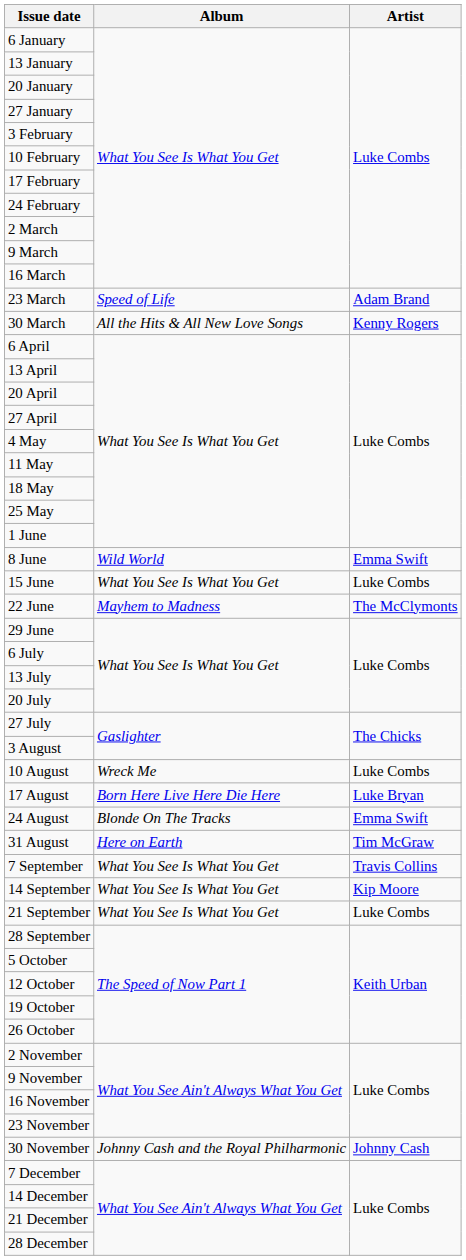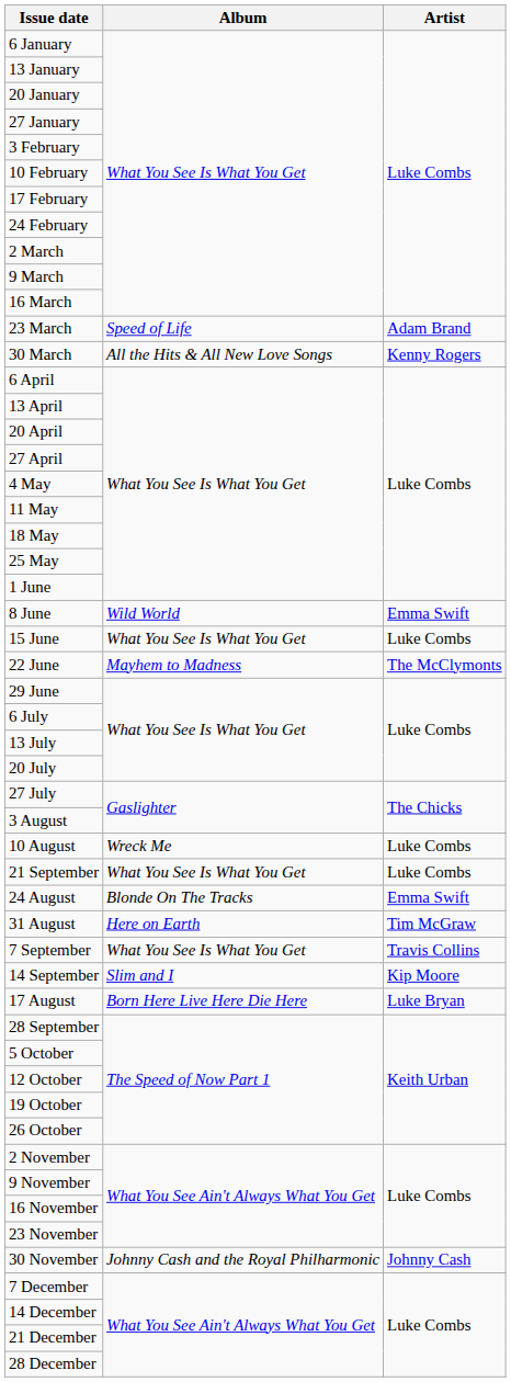 <table class=wikitable>
 <tr>
 <th>Issue date</th>
 <th>Album</th>
 <th>Artist</th>
 </tr>
 <tr>
 <td>6 January</td>
 <td rowspan="11"><em><a href='#'>What You See Is What You Get</a></em></td>
 <td rowspan="11"><a href='#'>Luke Combs</a></td>
 </tr>
 <tr>
 <td>13 January</td>
 </tr>
 <tr>
 <td>20 January</td>
 </tr>
 <tr>
 <td>27 January</td>
 </tr>
 <tr>
 <td>3 February</td>
 </tr>
 <tr>
 <td>10 February</td>
 </tr>
 <tr>
 <td>17 February</td>
 </tr>
 <tr>
 <td>24 February</td>
 </tr>
 <tr>
 <td>2 March</td>
 </tr>
 <tr>
 <td>9 March</td>
 </tr>
 <tr>
 <td>16 March</td>
 </tr>
 <tr>
 <td>23 March</td>
 <td><em><a href='#'>Speed of Life</a></em></td>
 <td><a href='#'>Adam Brand</a></td>
 </tr>
 <tr>
 <td>30 March</td>
 <td><em>All the Hits & All New Love Songs</em></td>
 <td><a href='#'>Kenny Rogers</a></td>
 </tr>
 <tr>
 <td>6 April</td>
 <td rowspan="9"><em>What You See Is What You Get</em></td>
 <td rowspan="9">Luke Combs</td>
 </tr>
 <tr>
 <td>13 April</td>
 </tr>
 <tr>
 <td>20 April</td>
 </tr>
 <tr>
 <td>27 April</td>
 </tr>
 <tr>
 <td>4 May</td>
 </tr>
 <tr>
 <td>11 May</td>
 </tr>
 <tr>
 <td>18 May</td>
 </tr>
 <tr>
 <td>25 May</td>
 </tr>
 <tr>
 <td>1 June</td>
 </tr>
 <tr>
 <td>8 June</td>
 <td><em><a href='#'>Wild World</a></em></td>
 <td><a href='#'>Emma Swift</a></td>
 </tr>
 <tr>
 <td>15 June</td>
 <td><em>What You See Is What You Get</em></td>
 <td>Luke Combs</td>
 </tr>
 <tr>
 <td>22 June</td>
 <td><em><a href='#'>Mayhem to Madness</a></em></td>
 <td><a href='#'>The McClymonts</a></td>
 </tr>
 <tr>
 <td>29 June</td>
 <td rowspan="4"><em>What You See Is What You Get</em></td>
 <td rowspan="4">Luke Combs</td>
 </tr>
 <tr>
 <td>6 July</td>
 </tr>
 <tr>
 <td>13 July</td>
 </tr>
 <tr>
 <td>20 July</td>
 </tr>
 <tr>
 <td>27 July</td>
 <td rowspan="2"><em><a href='#'>Gaslighter</a></em></td>
 <td rowspan="2"><a href='#'>The Chicks</a></td>
 </tr>
 <tr>
 <td>3 August</td>
 </tr>
 <tr>
 <td>10 August</td>
 <td><em>Wreck Me</em></td>
 <td>Luke Combs</td>
 </tr>
 <tr>
-<td>17 August</td>
-<td><em><a href='#'>Born Here Live Here Die Here</a></em></td>
-<td><a href='#'>Luke Bryan</a></td>
+<td>21 September</td>
+<td><em>What You See Is What You Get</em></td>
+<td>Luke Combs</td>
 </tr>
 <tr>
 <td>24 August</td>
 <td><em>Blonde On The Tracks</em></td>
 <td><a href='#'>Emma Swift</a></td>
 </tr>
 <tr>
 <td>31 August</td>
 <td><em><a href='#'>Here on Earth</a></em></td>
 <td><a href='#'>Tim McGraw</a></td>
 </tr>
 <tr>
 <td>7 September</td>
 <td><em>What You See Is What You Get</em></td>
 <td><a href='#'>Travis Collins</a></td>
 </tr>
 <tr>
 <td>14 September</td>
-<td><em>What You See Is What You Get</em></td>
+<td><em><a href='#'>Slim and I</a></em></td>
 <td><a href='#'>Kip Moore</a></td>
 </tr>
 <tr>
-<td>21 September</td>
-<td><em>What You See Is What You Get</em></td>
-<td>Luke Combs</td>
+<td>17 August</td>
+<td><em><a href='#'>Born Here Live Here Die Here</a></em></td>
+<td><a href='#'>Luke Bryan</a></td>
 </tr>
 <tr>
 <td>28 September</td>
 <td rowspan="5"><em><a href='#'>The Speed of Now Part 1</a></em></td>
 <td rowspan="5"><a href='#'>Keith Urban</a></td>
 </tr>
 <tr>
 <td>5 October</td>
 </tr>
 <tr>
 <td>12 October</td>
 </tr>
 <tr>
 <td>19 October</td>
 </tr>
 <tr>
 <td>26 October</td>
 </tr>
 <tr>
 <td>2 November</td>
 <td rowspan="4"><em><a href='#'>What You See Ain't Always What You Get</a></em></td>
 <td rowspan="4">Luke Combs</td>
 </tr>
 <tr>
 <td>9 November</td>
 </tr>
 <tr>
 <td>16 November</td>
 </tr>
 <tr>
 <td>23 November</td>
 </tr>
 <tr>
 <td>30 November</td>
 <td><em>Johnny Cash and the Royal Philharmonic</em></td>
 <td><a href='#'>Johnny Cash</a></td>
 </tr>
 <tr>
 <td>7 December</td>
 <td rowspan="4"><em><a href='#'>What You See Ain't Always What You Get</a></em></td>
 <td rowspan="4">Luke Combs</td>
 </tr>
 <tr>
 <td>14 December</td>
 </tr>
 <tr>
 <td>21 December</td>
 </tr>
 <tr>
 <td>28 December</td>
 </tr>
 </table>
